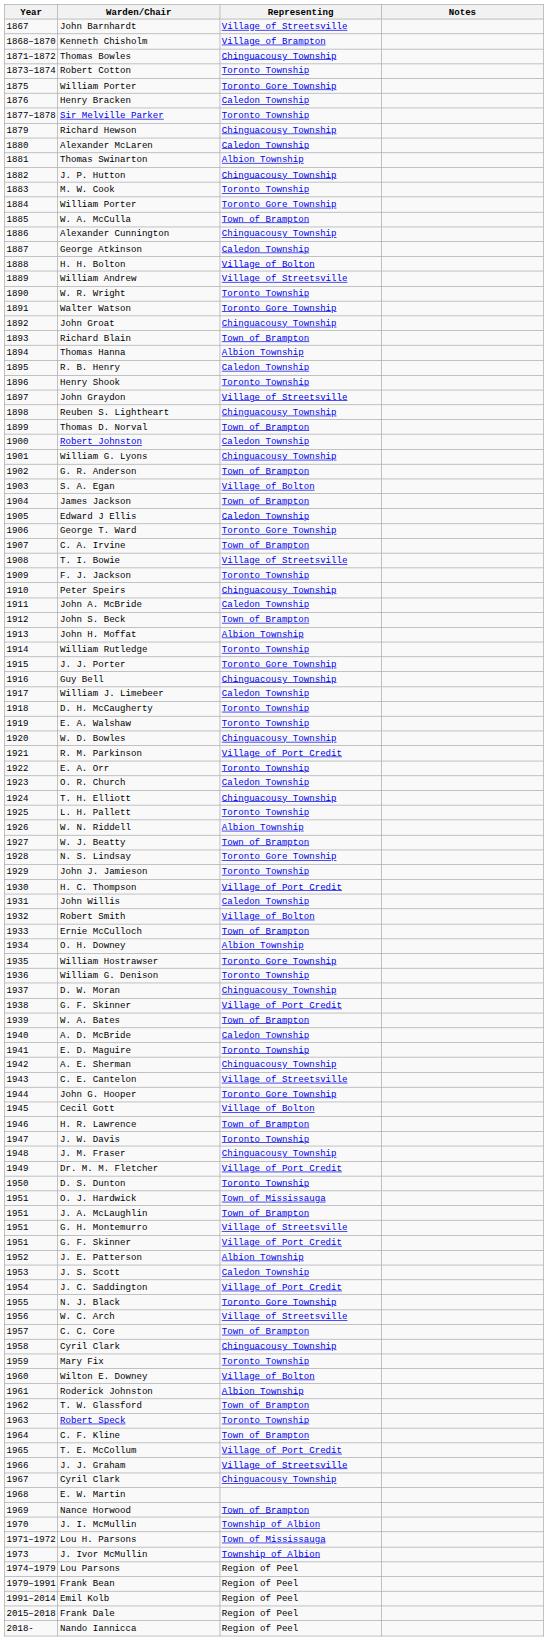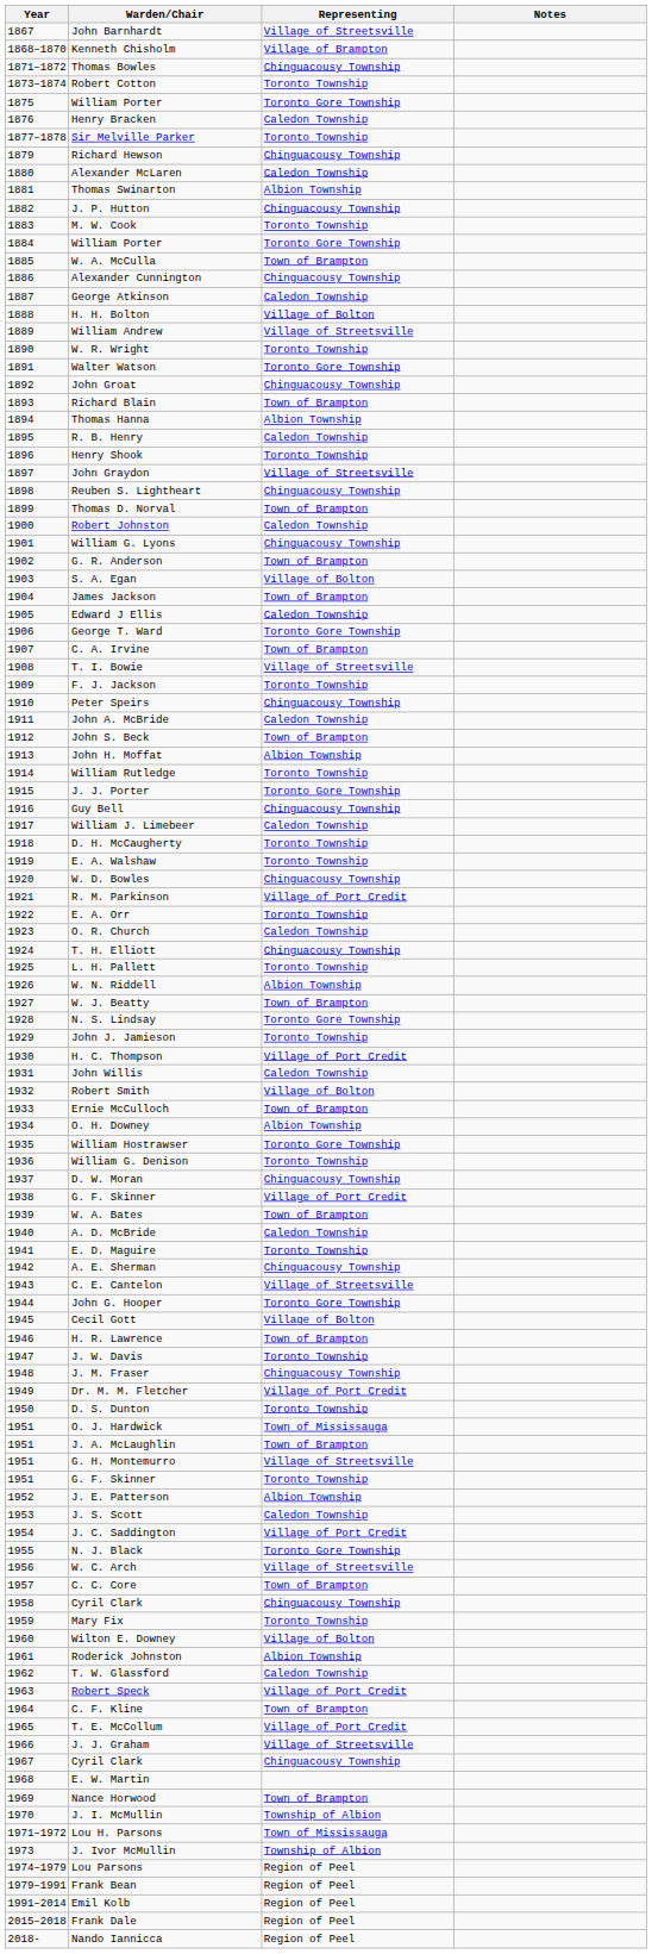 <table class="wikitable sortable" border="1">
 <tr>
 <th>Year</th>
 <th scope="col" width="225">Warden/Chair</th>
 <th scope="col" width="225">Representing</th>
 <th scope="col" width="225" class="unsortable">Notes</th>
 </tr>
 <tr>
 <td>1867</td>
 <td>John Barnhardt</td>
 <td><a href='#'>Village of Streetsville</a></td>
 <td></td>
 </tr>
 <tr>
 <td>1868–1870</td>
 <td>Kenneth Chisholm</td>
 <td><a href='#'>Village of Brampton</a></td>
 <td></td>
 </tr>
 <tr>
 <td>1871–1872</td>
 <td>Thomas Bowles</td>
 <td><a href='#'>Chinguacousy Township</a></td>
 <td></td>
 </tr>
 <tr>
 <td>1873–1874</td>
 <td>Robert Cotton</td>
 <td><a href='#'>Toronto Township</a></td>
 <td></td>
 </tr>
 <tr>
 <td>1875</td>
 <td>William Porter</td>
 <td><a href='#'>Toronto Gore Township</a></td>
 <td></td>
 </tr>
 <tr>
 <td>1876</td>
 <td>Henry Bracken</td>
 <td><a href='#'>Caledon Township</a></td>
 <td></td>
 </tr>
 <tr>
 <td>1877–1878</td>
 <td><a href='#'>Sir Melville Parker</a></td>
 <td><a href='#'>Toronto Township</a></td>
 <td></td>
 </tr>
 <tr>
 <td>1879</td>
 <td>Richard Hewson</td>
 <td><a href='#'>Chinguacousy Township</a></td>
 <td></td>
 </tr>
 <tr>
 <td>1880</td>
 <td>Alexander McLaren</td>
 <td><a href='#'>Caledon Township</a></td>
 <td></td>
 </tr>
 <tr>
 <td>1881</td>
 <td>Thomas Swinarton</td>
 <td><a href='#'>Albion Township</a></td>
 <td></td>
 </tr>
 <tr>
 <td>1882</td>
 <td>J. P. Hutton</td>
 <td><a href='#'>Chinguacousy Township</a></td>
 <td></td>
 </tr>
 <tr>
 <td>1883</td>
 <td>M. W. Cook</td>
 <td><a href='#'>Toronto Township</a></td>
 <td></td>
 </tr>
 <tr>
 <td>1884</td>
 <td>William Porter</td>
 <td><a href='#'>Toronto Gore Township</a></td>
 <td></td>
 </tr>
 <tr>
 <td>1885</td>
 <td>W. A. McCulla</td>
 <td><a href='#'>Town of Brampton</a></td>
 <td></td>
 </tr>
 <tr>
 <td>1886</td>
 <td>Alexander Cunnington</td>
 <td><a href='#'>Chinguacousy Township</a></td>
 <td></td>
 </tr>
 <tr>
 <td>1887</td>
 <td>George Atkinson</td>
 <td><a href='#'>Caledon Township</a></td>
 <td></td>
 </tr>
 <tr>
 <td>1888</td>
 <td>H. H. Bolton</td>
 <td><a href='#'>Village of Bolton</a></td>
 <td></td>
 </tr>
 <tr>
 <td>1889</td>
 <td>William Andrew</td>
 <td><a href='#'>Village of Streetsville</a></td>
 <td></td>
 </tr>
 <tr>
 <td>1890</td>
 <td>W. R. Wright</td>
 <td><a href='#'>Toronto Township</a></td>
 <td></td>
 </tr>
 <tr>
 <td>1891</td>
 <td>Walter Watson</td>
 <td><a href='#'>Toronto Gore Township</a></td>
 <td></td>
 </tr>
 <tr>
 <td>1892</td>
 <td>John Groat</td>
 <td><a href='#'>Chinguacousy Township</a></td>
 <td></td>
 </tr>
 <tr>
 <td>1893</td>
 <td>Richard Blain</td>
 <td><a href='#'>Town of Brampton</a></td>
 <td></td>
 </tr>
 <tr>
 <td>1894</td>
 <td>Thomas Hanna</td>
 <td><a href='#'>Albion Township</a></td>
 <td></td>
 </tr>
 <tr>
 <td>1895</td>
 <td>R. B. Henry</td>
 <td><a href='#'>Caledon Township</a></td>
 <td></td>
 </tr>
 <tr>
 <td>1896</td>
 <td>Henry Shook</td>
 <td><a href='#'>Toronto Township</a></td>
 <td></td>
 </tr>
 <tr>
 <td>1897</td>
 <td>John Graydon</td>
 <td><a href='#'>Village of Streetsville</a></td>
 <td></td>
 </tr>
 <tr>
 <td>1898</td>
 <td>Reuben S. Lightheart</td>
 <td><a href='#'>Chinguacousy Township</a></td>
 <td></td>
 </tr>
 <tr>
 <td>1899</td>
 <td>Thomas D. Norval</td>
 <td><a href='#'>Town of Brampton</a></td>
 <td></td>
 </tr>
 <tr>
 <td>1900</td>
 <td><a href='#'>Robert Johnston</a></td>
 <td><a href='#'>Caledon Township</a></td>
 <td></td>
 </tr>
 <tr>
 <td>1901</td>
 <td>William G. Lyons</td>
 <td><a href='#'>Chinguacousy Township</a></td>
 <td></td>
 </tr>
 <tr>
 <td>1902</td>
 <td>G. R. Anderson</td>
 <td><a href='#'>Town of Brampton</a></td>
 <td></td>
 </tr>
 <tr>
 <td>1903</td>
 <td>S. A. Egan</td>
 <td><a href='#'>Village of Bolton</a></td>
 <td></td>
 </tr>
 <tr>
 <td>1904</td>
 <td>James Jackson</td>
 <td><a href='#'>Town of Brampton</a></td>
 <td></td>
 </tr>
 <tr>
 <td>1905</td>
 <td>Edward J Ellis</td>
 <td><a href='#'>Caledon Township</a></td>
 <td></td>
 </tr>
 <tr>
 <td>1906</td>
 <td>George T. Ward</td>
 <td><a href='#'>Toronto Gore Township</a></td>
 <td></td>
 </tr>
 <tr>
 <td>1907</td>
 <td>C. A. Irvine</td>
 <td><a href='#'>Town of Brampton</a></td>
 <td></td>
 </tr>
 <tr>
 <td>1908</td>
 <td>T. I. Bowie</td>
 <td><a href='#'>Village of Streetsville</a></td>
 <td></td>
 </tr>
 <tr>
 <td>1909</td>
 <td>F. J. Jackson</td>
 <td><a href='#'>Toronto Township</a></td>
 <td></td>
 </tr>
 <tr>
 <td>1910</td>
 <td>Peter Speirs</td>
 <td><a href='#'>Chinguacousy Township</a></td>
 <td></td>
 </tr>
 <tr>
 <td>1911</td>
 <td>John A. McBride</td>
 <td><a href='#'>Caledon Township</a></td>
 <td></td>
 </tr>
 <tr>
 <td>1912</td>
 <td>John S. Beck</td>
 <td><a href='#'>Town of Brampton</a></td>
 <td></td>
 </tr>
 <tr>
 <td>1913</td>
 <td>John H. Moffat</td>
 <td><a href='#'>Albion Township</a></td>
 <td></td>
 </tr>
 <tr>
 <td>1914</td>
 <td>William Rutledge</td>
 <td><a href='#'>Toronto Township</a></td>
 <td></td>
 </tr>
 <tr>
 <td>1915</td>
 <td>J. J. Porter</td>
 <td><a href='#'>Toronto Gore Township</a></td>
 <td></td>
 </tr>
 <tr>
 <td>1916</td>
 <td>Guy Bell</td>
 <td><a href='#'>Chinguacousy Township</a></td>
 <td></td>
 </tr>
 <tr>
 <td>1917</td>
 <td>William J. Limebeer</td>
 <td><a href='#'>Caledon Township</a></td>
 <td></td>
 </tr>
 <tr>
 <td>1918</td>
 <td>D. H. McCaugherty</td>
 <td><a href='#'>Toronto Township</a></td>
 <td></td>
 </tr>
 <tr>
 <td>1919</td>
 <td>E. A. Walshaw</td>
 <td><a href='#'>Toronto Township</a></td>
 <td></td>
 </tr>
 <tr>
 <td>1920</td>
 <td>W. D. Bowles</td>
 <td><a href='#'>Chinguacousy Township</a></td>
 <td></td>
 </tr>
 <tr>
 <td>1921</td>
 <td>R. M. Parkinson</td>
 <td><a href='#'>Village of Port Credit</a></td>
 <td></td>
 </tr>
 <tr>
 <td>1922</td>
 <td>E. A. Orr</td>
 <td><a href='#'>Toronto Township</a></td>
 <td></td>
 </tr>
 <tr>
 <td>1923</td>
 <td>O. R. Church</td>
 <td><a href='#'>Caledon Township</a></td>
 <td></td>
 </tr>
 <tr>
 <td>1924</td>
 <td>T. H. Elliott</td>
 <td><a href='#'>Chinguacousy Township</a></td>
 <td></td>
 </tr>
 <tr>
 <td>1925</td>
 <td>L. H. Pallett</td>
 <td><a href='#'>Toronto Township</a></td>
 <td></td>
 </tr>
 <tr>
 <td>1926</td>
 <td>W. N. Riddell</td>
 <td><a href='#'>Albion Township</a></td>
 <td></td>
 </tr>
 <tr>
 <td>1927</td>
 <td>W. J. Beatty</td>
 <td><a href='#'>Town of Brampton</a></td>
 <td></td>
 </tr>
 <tr>
 <td>1928</td>
 <td>N. S. Lindsay</td>
 <td><a href='#'>Toronto Gore Township</a></td>
 <td></td>
 </tr>
 <tr>
 <td>1929</td>
 <td>John J. Jamieson</td>
 <td><a href='#'>Toronto Township</a></td>
 <td></td>
 </tr>
 <tr>
 <td>1930</td>
 <td>H. C. Thompson</td>
 <td><a href='#'>Village of Port Credit</a></td>
 <td></td>
 </tr>
 <tr>
 <td>1931</td>
 <td>John Willis</td>
 <td><a href='#'>Caledon Township</a></td>
 <td></td>
 </tr>
 <tr>
 <td>1932</td>
 <td>Robert Smith</td>
 <td><a href='#'>Village of Bolton</a></td>
 <td></td>
 </tr>
 <tr>
 <td>1933</td>
 <td>Ernie McCulloch</td>
 <td><a href='#'>Town of Brampton</a></td>
 <td></td>
 </tr>
 <tr>
 <td>1934</td>
 <td>O. H. Downey</td>
 <td><a href='#'>Albion Township</a></td>
 <td></td>
 </tr>
 <tr>
 <td>1935</td>
 <td>William Hostrawser</td>
 <td><a href='#'>Toronto Gore Township</a></td>
 <td></td>
 </tr>
 <tr>
 <td>1936</td>
 <td>William G. Denison</td>
 <td><a href='#'>Toronto Township</a></td>
 <td></td>
 </tr>
 <tr>
 <td>1937</td>
 <td>D. W. Moran</td>
 <td><a href='#'>Chinguacousy Township</a></td>
 <td></td>
 </tr>
 <tr>
 <td>1938</td>
 <td>G. F. Skinner</td>
 <td><a href='#'>Village of Port Credit</a></td>
 <td></td>
 </tr>
 <tr>
 <td>1939</td>
 <td>W. A. Bates</td>
 <td><a href='#'>Town of Brampton</a></td>
 <td></td>
 </tr>
 <tr>
 <td>1940</td>
 <td>A. D. McBride</td>
 <td><a href='#'>Caledon Township</a></td>
 <td></td>
 </tr>
 <tr>
 <td>1941</td>
 <td>E. D. Maguire</td>
 <td><a href='#'>Toronto Township</a></td>
 <td></td>
 </tr>
 <tr>
 <td>1942</td>
 <td>A. E. Sherman</td>
 <td><a href='#'>Chinguacousy Township</a></td>
 <td></td>
 </tr>
 <tr>
 <td>1943</td>
 <td>C. E. Cantelon</td>
 <td><a href='#'>Village of Streetsville</a></td>
 <td></td>
 </tr>
 <tr>
 <td>1944</td>
 <td>John G. Hooper</td>
 <td><a href='#'>Toronto Gore Township</a></td>
 <td></td>
 </tr>
 <tr>
 <td>1945</td>
 <td>Cecil Gott</td>
 <td><a href='#'>Village of Bolton</a></td>
 <td></td>
 </tr>
 <tr>
 <td>1946</td>
 <td>H. R. Lawrence</td>
 <td><a href='#'>Town of Brampton</a></td>
 <td></td>
 </tr>
 <tr>
 <td>1947</td>
 <td>J. W. Davis</td>
 <td><a href='#'>Toronto Township</a></td>
 <td></td>
 </tr>
 <tr>
 <td>1948</td>
 <td>J. M. Fraser</td>
 <td><a href='#'>Chinguacousy Township</a></td>
 <td></td>
 </tr>
 <tr>
 <td>1949</td>
 <td>Dr. M. M. Fletcher</td>
 <td><a href='#'>Village of Port Credit</a></td>
 <td></td>
 </tr>
 <tr>
 <td>1950</td>
 <td>D. S. Dunton</td>
 <td><a href='#'>Toronto Township</a></td>
 <td></td>
 </tr>
 <tr>
 <td>1951</td>
 <td>O. J. Hardwick</td>
 <td><a href='#'>Town of Mississauga</a></td>
 <td></td>
 </tr>
 <tr>
 <td>1951</td>
 <td>J. A. McLaughlin</td>
 <td><a href='#'>Town of Brampton</a></td>
 <td></td>
 </tr>
 <tr>
 <td>1951</td>
 <td>G. H. Montemurro</td>
 <td><a href='#'>Village of Streetsville</a></td>
 <td></td>
 </tr>
 <tr>
 <td>1951</td>
 <td>G. F. Skinner</td>
-<td><a href='#'>Village of Port Credit</a></td>
+<td><a href='#'>Toronto Township</a></td>
 <td></td>
 </tr>
 <tr>
 <td>1952</td>
 <td>J. E. Patterson</td>
 <td><a href='#'>Albion Township</a></td>
 <td></td>
 </tr>
 <tr>
 <td>1953</td>
 <td>J. S. Scott</td>
 <td><a href='#'>Caledon Township</a></td>
 <td></td>
 </tr>
 <tr>
 <td>1954</td>
 <td>J. C. Saddington</td>
 <td><a href='#'>Village of Port Credit</a></td>
 <td></td>
 </tr>
 <tr>
 <td>1955</td>
 <td>N. J. Black</td>
 <td><a href='#'>Toronto Gore Township</a></td>
 <td></td>
 </tr>
 <tr>
 <td>1956</td>
 <td>W. C. Arch</td>
 <td><a href='#'>Village of Streetsville</a></td>
 <td></td>
 </tr>
 <tr>
 <td>1957</td>
 <td>C. C. Core</td>
 <td><a href='#'>Town of Brampton</a></td>
 <td></td>
 </tr>
 <tr>
 <td>1958</td>
 <td>Cyril Clark</td>
 <td><a href='#'>Chinguacousy Township</a></td>
 <td></td>
 </tr>
 <tr>
 <td>1959</td>
 <td>Mary Fix</td>
 <td><a href='#'>Toronto Township</a></td>
 <td></td>
 </tr>
 <tr>
 <td>1960</td>
 <td>Wilton E. Downey</td>
 <td><a href='#'>Village of Bolton</a></td>
 <td></td>
 </tr>
 <tr>
 <td>1961</td>
 <td>Roderick Johnston</td>
 <td><a href='#'>Albion Township</a></td>
 <td></td>
 </tr>
 <tr>
 <td>1962</td>
 <td>T. W. Glassford</td>
-<td><a href='#'>Town of Brampton</a></td>
+<td><a href='#'>Caledon Township</a></td>
 <td></td>
 </tr>
 <tr>
 <td>1963</td>
 <td><a href='#'>Robert Speck</a></td>
-<td><a href='#'>Toronto Township</a></td>
+<td><a href='#'>Village of Port Credit</a></td>
 <td></td>
 </tr>
 <tr>
 <td>1964</td>
 <td>C. F. Kline</td>
 <td><a href='#'>Town of Brampton</a></td>
 <td></td>
 </tr>
 <tr>
 <td>1965</td>
 <td>T. E. McCollum</td>
 <td><a href='#'>Village of Port Credit</a></td>
 <td></td>
 </tr>
 <tr>
 <td>1966</td>
 <td>J. J. Graham</td>
 <td><a href='#'>Village of Streetsville</a></td>
 <td></td>
 </tr>
 <tr>
 <td>1967</td>
 <td>Cyril Clark</td>
 <td><a href='#'>Chinguacousy Township</a></td>
 <td></td>
 </tr>
 <tr>
 <td>1968</td>
 <td>E. W. Martin</td>
 <td></td>
 <td></td>
 </tr>
 <tr>
 <td>1969</td>
 <td>Nance Horwood</td>
 <td><a href='#'>Town of Brampton</a></td>
 <td></td>
 </tr>
 <tr>
 <td>1970</td>
 <td>J. I. McMullin</td>
 <td><a href='#'>Township of Albion</a></td>
 <td></td>
 </tr>
 <tr>
 <td>1971–1972</td>
 <td>Lou H. Parsons</td>
 <td><a href='#'>Town of Mississauga</a></td>
 <td></td>
 </tr>
 <tr>
 <td>1973</td>
 <td>J. Ivor McMullin</td>
 <td><a href='#'>Township of Albion</a></td>
 <td></td>
 </tr>
 <tr>
 <td>1974–1979</td>
 <td>Lou Parsons</td>
 <td>Region of Peel</td>
 <td></td>
 </tr>
 <tr>
 <td>1979–1991</td>
 <td>Frank Bean</td>
 <td>Region of Peel</td>
 <td></td>
 </tr>
 <tr>
 <td>1991–2014</td>
 <td>Emil Kolb</td>
 <td>Region of Peel</td>
 <td></td>
 </tr>
 <tr>
 <td>2015–2018</td>
 <td>Frank Dale</td>
 <td>Region of Peel</td>
 <td></td>
 </tr>
 <tr>
 <td>2018-</td>
 <td>Nando Iannicca</td>
 <td>Region of Peel</td>
 <td></td>
 </tr>
 </table>
